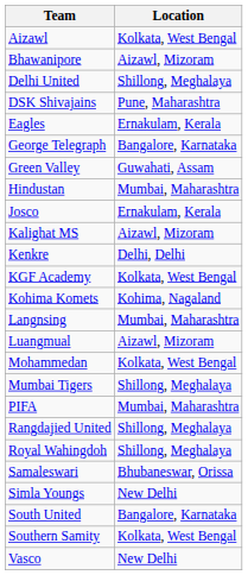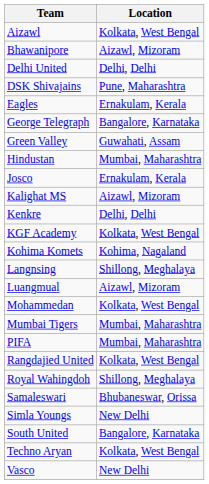 <table class="wikitable sortable">
 <tr>
 <th>Team</th>
 <th>Location</th>
 </tr>
 <tr>
 <td><a href='#'>Aizawl</a></td>
 <td><a href='#'>Kolkata</a>, <a href='#'>West Bengal</a></td>
 </tr>
 <tr>
 <td><a href='#'>Bhawanipore</a></td>
 <td><a href='#'>Aizawl</a>, <a href='#'>Mizoram</a></td>
 </tr>
 <tr>
 <td><a href='#'>Delhi United</a></td>
-<td><a href='#'>Shillong</a>, <a href='#'>Meghalaya</a></td>
+<td><a href='#'>Delhi</a>, <a href='#'>Delhi</a></td>
 </tr>
 <tr>
 <td><a href='#'>DSK Shivajains</a></td>
 <td><a href='#'>Pune</a>, <a href='#'>Maharashtra</a></td>
 </tr>
 <tr>
 <td><a href='#'>Eagles</a></td>
 <td><a href='#'>Ernakulam</a>, <a href='#'>Kerala</a></td>
 </tr>
 <tr>
 <td><a href='#'>George Telegraph</a></td>
 <td><a href='#'>Bangalore</a>, <a href='#'>Karnataka</a></td>
 </tr>
 <tr>
 <td><a href='#'>Green Valley</a></td>
 <td><a href='#'>Guwahati</a>, <a href='#'>Assam</a></td>
 </tr>
 <tr>
 <td><a href='#'>Hindustan</a></td>
 <td><a href='#'>Mumbai</a>, <a href='#'>Maharashtra</a></td>
 </tr>
 <tr>
 <td><a href='#'>Josco</a></td>
 <td><a href='#'>Ernakulam</a>, <a href='#'>Kerala</a></td>
 </tr>
 <tr>
 <td><a href='#'>Kalighat MS</a></td>
 <td><a href='#'>Aizawl</a>, <a href='#'>Mizoram</a></td>
 </tr>
 <tr>
 <td><a href='#'>Kenkre</a></td>
 <td><a href='#'>Delhi</a>, <a href='#'>Delhi</a></td>
 </tr>
 <tr>
 <td><a href='#'>KGF Academy</a></td>
 <td><a href='#'>Kolkata</a>, <a href='#'>West Bengal</a></td>
 </tr>
 <tr>
 <td><a href='#'>Kohima Komets</a></td>
 <td><a href='#'>Kohima</a>, <a href='#'>Nagaland</a></td>
 </tr>
 <tr>
 <td><a href='#'>Langnsing</a></td>
-<td><a href='#'>Mumbai</a>, <a href='#'>Maharashtra</a></td>
+<td><a href='#'>Shillong</a>, <a href='#'>Meghalaya</a></td>
 </tr>
 <tr>
 <td><a href='#'>Luangmual</a></td>
 <td><a href='#'>Aizawl</a>, <a href='#'>Mizoram</a></td>
 </tr>
 <tr>
 <td><a href='#'>Mohammedan</a></td>
 <td><a href='#'>Kolkata</a>, <a href='#'>West Bengal</a></td>
 </tr>
 <tr>
 <td><a href='#'>Mumbai Tigers</a></td>
-<td><a href='#'>Shillong</a>, <a href='#'>Meghalaya</a></td>
+<td><a href='#'>Mumbai</a>, <a href='#'>Maharashtra</a></td>
 </tr>
 <tr>
 <td><a href='#'>PIFA</a></td>
 <td><a href='#'>Mumbai</a>, <a href='#'>Maharashtra</a></td>
 </tr>
 <tr>
 <td><a href='#'>Rangdajied United</a></td>
-<td><a href='#'>Shillong</a>, <a href='#'>Meghalaya</a></td>
+<td><a href='#'>Kolkata</a>, <a href='#'>West Bengal</a></td>
 </tr>
 <tr>
 <td><a href='#'>Royal Wahingdoh</a></td>
 <td><a href='#'>Shillong</a>, <a href='#'>Meghalaya</a></td>
 </tr>
 <tr>
 <td><a href='#'>Samaleswari</a></td>
 <td><a href='#'>Bhubaneswar</a>, <a href='#'>Orissa</a></td>
 </tr>
 <tr>
 <td><a href='#'>Simla Youngs</a></td>
 <td><a href='#'>New Delhi</a></td>
 </tr>
 <tr>
 <td><a href='#'>South United</a></td>
 <td><a href='#'>Bangalore</a>, <a href='#'>Karnataka</a></td>
 </tr>
 <tr>
-<td><a href='#'>Southern Samity</a></td>
+<td><a href='#'>Techno Aryan</a></td>
 <td><a href='#'>Kolkata</a>, <a href='#'>West Bengal</a></td>
 </tr>
 <tr>
 <td><a href='#'>Vasco</a></td>
 <td><a href='#'>New Delhi</a></td>
 </tr>
 </table>
